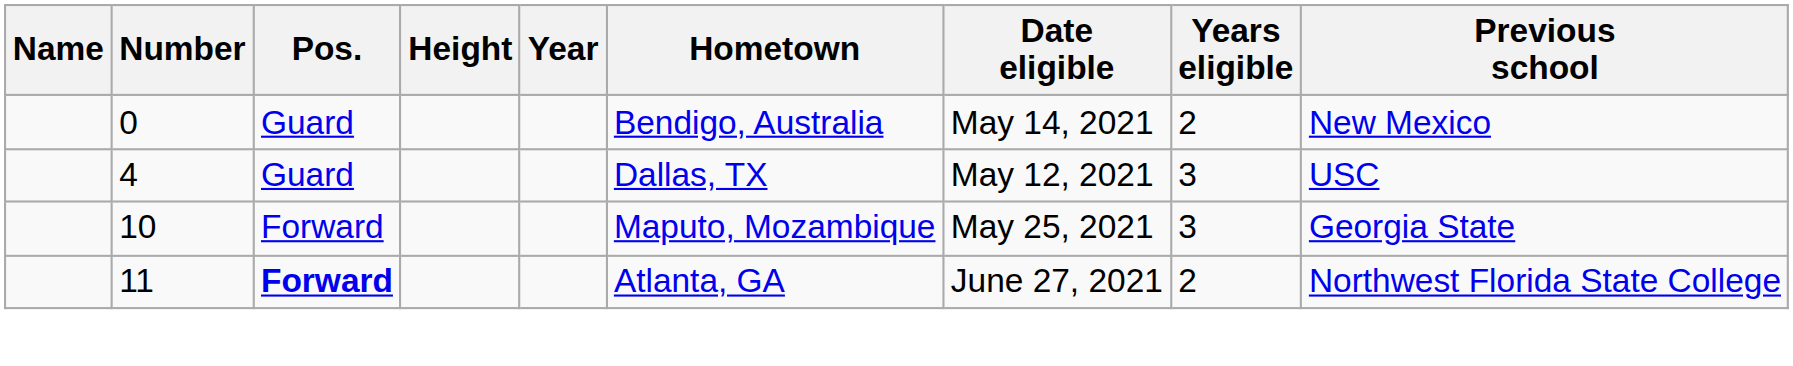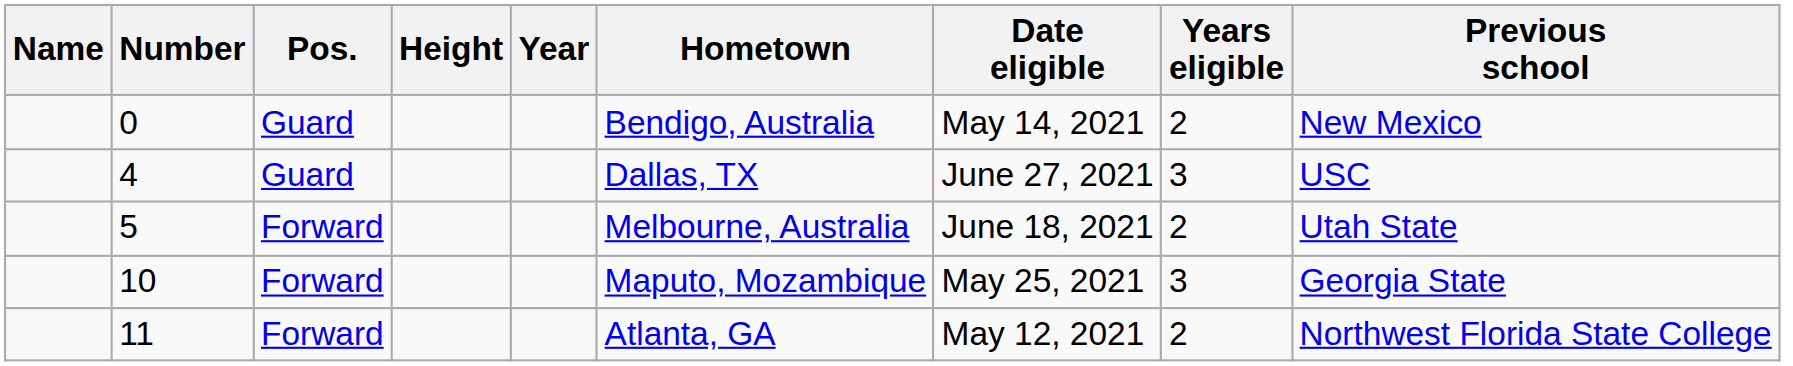 <table class="wikitable sortable" border="1">
 <tr>
 <th>Name</th>
 <th>Number</th>
 <th>Pos.</th>
 <th>Height</th>
 <th>Year</th>
 <th>Hometown</th>
 <th>Date<br>eligible</th>
 <th>Years<br>eligible</th>
 <th class="unsortable">Previous<br>school</th>
 </tr>
 <tr>
 <td></td>
 <td>0</td>
 <td><a href='#'>Guard</a></td>
 <td></td>
 <td></td>
 <td><a href='#'>Bendigo, Australia</a></td>
 <td>May 14, 2021</td>
 <td>2</td>
 <td><a href='#'>New Mexico</a></td>
 </tr>
 <tr>
 <td></td>
 <td>4</td>
 <td><a href='#'>Guard</a></td>
 <td></td>
 <td></td>
 <td><a href='#'>Dallas, TX</a></td>
-<td>May 12, 2021</td>
+<td>June 27, 2021</td>
 <td>3</td>
 <td><a href='#'>USC</a></td>
+</tr>
+<tr>
+<td></td>
+<td>5</td>
+<td><a href='#'>Forward</a></td>
+<td></td>
+<td></td>
+<td><a href='#'>Melbourne, Australia</a></td>
+<td>June 18, 2021</td>
+<td>2</td>
+<td><a href='#'>Utah State</a></td>
 </tr>
 <tr>
 <td></td>
 <td>10</td>
 <td><a href='#'>Forward</a></td>
 <td></td>
 <td></td>
 <td><a href='#'>Maputo, Mozambique</a></td>
 <td>May 25, 2021</td>
 <td>3</td>
 <td><a href='#'>Georgia State</a></td>
 </tr>
 <tr>
 <td></td>
 <td>11</td>
-<td><strong><a href='#'>Forward</a></strong></td>
+<td><a href='#'>Forward</a></td>
 <td></td>
 <td></td>
 <td><a href='#'>Atlanta, GA</a></td>
-<td>June 27, 2021</td>
+<td>May 12, 2021</td>
 <td>2</td>
 <td><a href='#'>Northwest Florida State College</a></td>
 </tr>
 </table>
